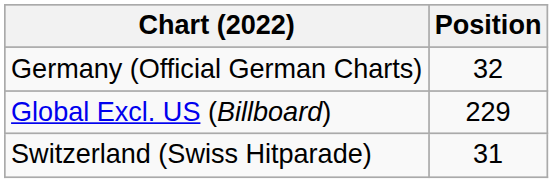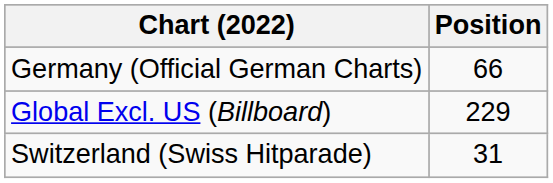 <table class="wikitable sortable">
 <tr>
 <th>Chart (2022)</th>
 <th>Position</th>
 </tr>
 <tr>
 <td>Germany (Official German Charts)</td>
-<td align="center">32</td>
+<td align="center">66</td>
 </tr>
 <tr>
 <td><a href='#'>Global Excl. US</a> (<em>Billboard</em>)</td>
 <td align="center">229</td>
 </tr>
 <tr>
 <td>Switzerland (Swiss Hitparade)</td>
 <td align="center">31</td>
 </tr>
 </table>
